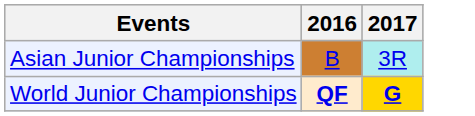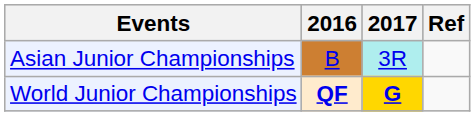 <table style='font-size: 90%; text-align:center;' class='wikitable'>
 <tr>
 <th>Events</th>
 <th>2016</th>
 <th>2017</th>
+<th>Ref</th>
 </tr>
 <tr>
 <td bgcolor="#ECF2FF"; align="left"><a href='#'>Asian Junior Championships</a></td>
 <td bgcolor=CD7F32><a href='#'>B</a></td>
 <td bgcolor=AFEEEE><a href='#'>3R</a></td>
+<td></td>
 </tr>
 <tr>
 <td bgcolor="#ECF2FF"; align="left"><a href='#'>World Junior Championships</a></td>
 <td bgcolor=FFEBCD><strong><a href='#'>QF</a></strong></td>
 <td bgcolor=gold><a href='#'><strong>G</strong></a></td>
+<td></td>
 </tr>
 </table>
